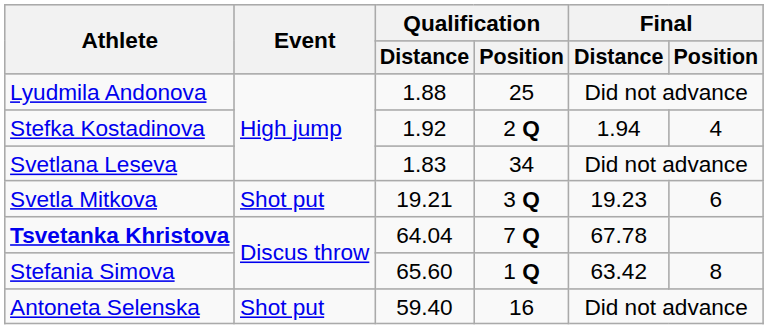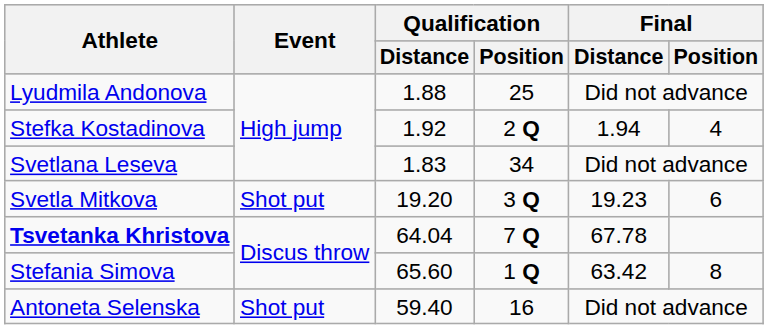 <table class="wikitable" style="font-size:90%">
 <tr>
 <th rowspan="2">Athlete</th>
 <th rowspan="2">Event</th>
 <th colspan="2">Qualification</th>
 <th colspan="2">Final</th>
 </tr>
 <tr style="font-size:95%">
 <th>Distance</th>
 <th>Position</th>
 <th>Distance</th>
 <th>Position</th>
 </tr>
 <tr align=center>
 <td align=left><a href='#'>Lyudmila Andonova</a></td>
 <td align=left rowspan=3><a href='#'>High jump</a></td>
 <td>1.88</td>
 <td>25</td>
 <td colspan=2>Did not advance</td>
 </tr>
 <tr align=center>
 <td align=left><a href='#'>Stefka Kostadinova</a></td>
 <td>1.92</td>
 <td>2 <strong>Q</strong></td>
 <td>1.94</td>
 <td>4</td>
 </tr>
 <tr align=center>
 <td align=left><a href='#'>Svetlana Leseva</a></td>
 <td>1.83</td>
 <td>34</td>
 <td colspan=2>Did not advance</td>
 </tr>
 <tr align=center>
 <td align=left><a href='#'>Svetla Mitkova</a></td>
 <td align=left><a href='#'>Shot put</a></td>
-<td>19.21</td>
+<td>19.20</td>
 <td>3 <strong>Q</strong></td>
 <td>19.23</td>
 <td>6</td>
 </tr>
 <tr align=center>
 <td align=left><strong><a href='#'>Tsvetanka Khristova</a></strong></td>
 <td align=left rowspan=2><a href='#'>Discus throw</a></td>
 <td>64.04</td>
 <td>7 <strong>Q</strong></td>
 <td>67.78</td>
 <td></td>
 </tr>
 <tr align=center>
 <td align=left><a href='#'>Stefania Simova</a></td>
 <td>65.60</td>
 <td>1 <strong>Q</strong></td>
 <td>63.42</td>
 <td>8</td>
 </tr>
 <tr align=center>
 <td align=left><a href='#'>Antoneta Selenska</a></td>
 <td align=left><a href='#'>Shot put</a></td>
 <td>59.40</td>
 <td>16</td>
 <td colspan=2>Did not advance</td>
 </tr>
 </table>
